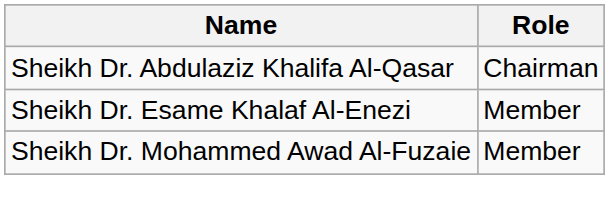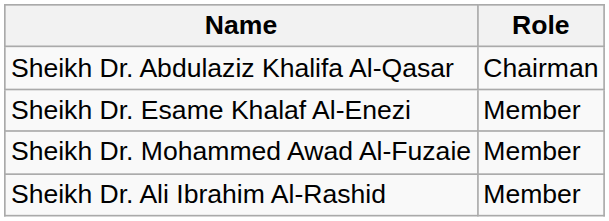 <table class="wikitable">
 <tr>
 <th>Name</th>
 <th>Role</th>
 </tr>
 <tr>
 <td>Sheikh Dr. Abdulaziz Khalifa Al-Qasar</td>
 <td>Chairman</td>
 </tr>
 <tr>
 <td>Sheikh Dr. Esame Khalaf Al-Enezi</td>
 <td>Member</td>
 </tr>
 <tr>
 <td>Sheikh Dr. Mohammed Awad Al-Fuzaie</td>
 <td>Member</td>
 </tr>
+<tr>
+<td>Sheikh Dr. Ali Ibrahim Al-Rashid</td>
+<td>Member</td>
+</tr>
 </table>
